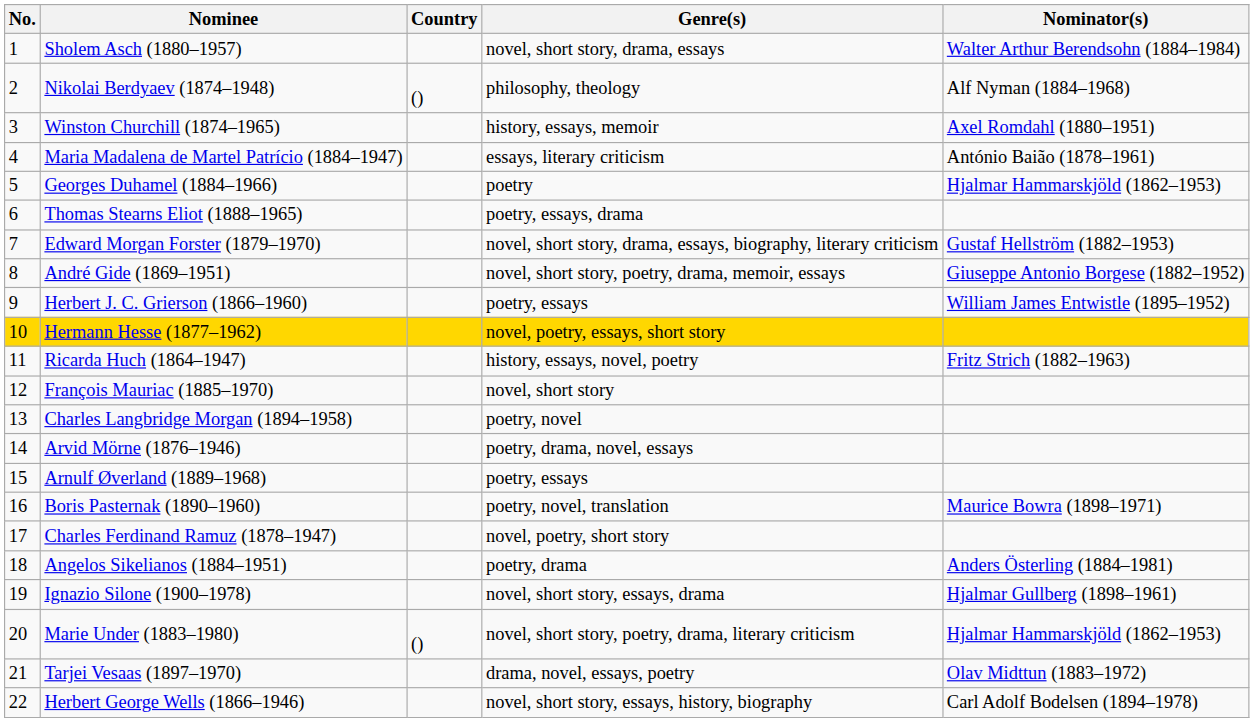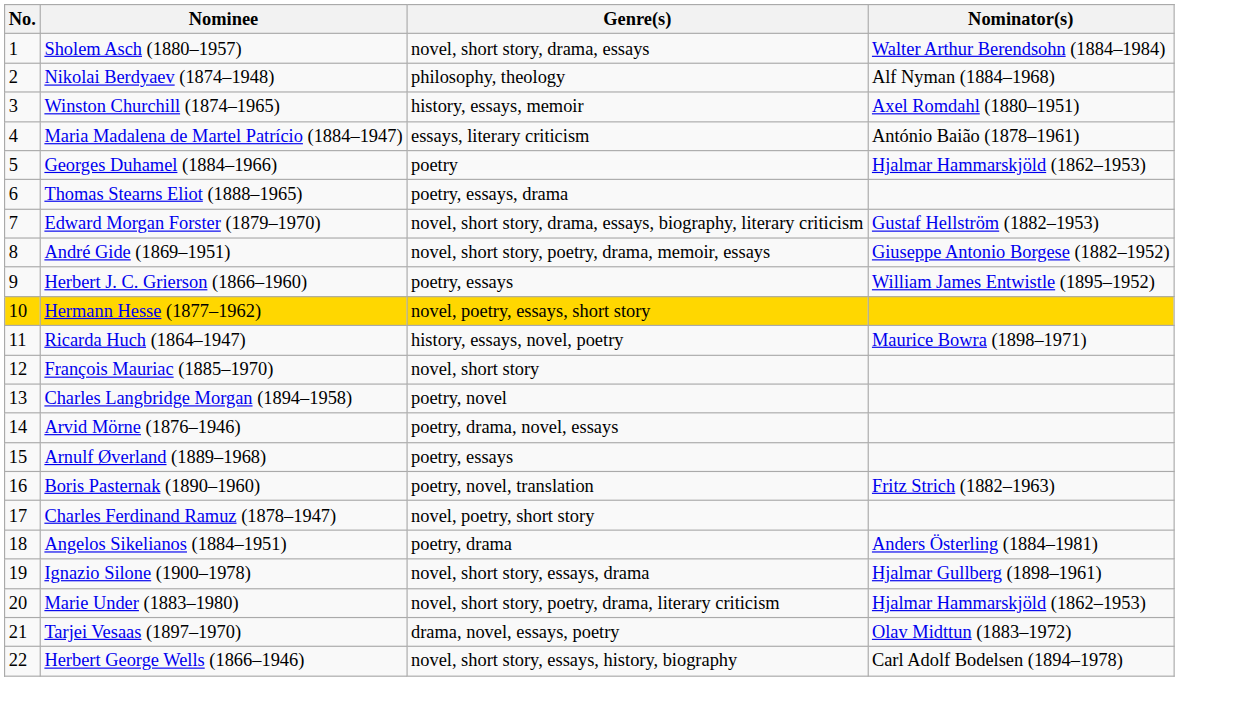 <table class="sortable wikitable mw-collapsible">
 <tr>
 <th scope=col>No.</th>
 <th scope=col>Nominee</th>
-<th scope=col>Country</th>
 <th scope=col>Genre(s)</th>
 <th scope=col>Nominator(s)</th>
 </tr>
 <tr>
 <td>1</td>
 <td><a href='#'>Sholem Asch</a> (1880–1957)</td>
-<td><br></td>
 <td>novel, short story, drama, essays</td>
 <td><a href='#'>Walter Arthur Berendsohn</a> (1884–1984)</td>
 </tr>
 <tr>
 <td>2</td>
 <td><a href='#'>Nikolai Berdyaev</a> (1874–1948)</td>
-<td><br>()</td>
 <td>philosophy, theology</td>
 <td>Alf Nyman (1884–1968)</td>
 </tr>
 <tr>
 <td>3</td>
 <td><a href='#'>Winston Churchill</a> (1874–1965)</td>
-<td></td>
 <td>history, essays, memoir</td>
 <td><a href='#'>Axel Romdahl</a> (1880–1951)</td>
 </tr>
 <tr>
 <td>4</td>
 <td><a href='#'>Maria Madalena de Martel Patrício</a> (1884–1947)</td>
-<td></td>
 <td>essays, literary criticism</td>
 <td>António Baião (1878–1961)</td>
 </tr>
 <tr>
 <td>5</td>
 <td><a href='#'>Georges Duhamel</a> (1884–1966)</td>
-<td></td>
 <td>poetry</td>
 <td><a href='#'>Hjalmar Hammarskjöld</a> (1862–1953)</td>
 </tr>
 <tr>
 <td>6</td>
 <td><a href='#'>Thomas Stearns Eliot</a> (1888–1965)</td>
-<td><br></td>
 <td>poetry, essays, drama</td>
 <td></td>
 </tr>
 <tr>
 <td>7</td>
 <td><a href='#'>Edward Morgan Forster</a> (1879–1970)</td>
-<td></td>
 <td>novel, short story, drama, essays, biography, literary criticism</td>
 <td><a href='#'>Gustaf Hellström</a> (1882–1953)</td>
 </tr>
 <tr>
 <td>8</td>
 <td><a href='#'>André Gide</a> (1869–1951)</td>
-<td></td>
 <td>novel, short story, poetry, drama, memoir, essays</td>
 <td><a href='#'>Giuseppe Antonio Borgese</a> (1882–1952)</td>
 </tr>
 <tr>
 <td>9</td>
 <td><a href='#'>Herbert J. C. Grierson</a> (1866–1960)</td>
-<td></td>
 <td>poetry, essays</td>
 <td><a href='#'>William James Entwistle</a> (1895–1952)</td>
 </tr>
 <tr>
 <td style="background:gold;white-space:nowrap">10</td>
 <td style="background:gold;white-space:nowrap"><a href='#'>Hermann Hesse</a> (1877–1962)</td>
-<td style="background:gold;white-space:nowrap"><br></td>
 <td style="background:gold;white-space:nowrap">novel, poetry, essays, short story</td>
 <td style="background:gold;white-space:nowrap"></td>
 </tr>
 <tr>
 <td>11</td>
 <td><a href='#'>Ricarda Huch</a> (1864–1947)</td>
-<td></td>
 <td>history, essays, novel, poetry</td>
-<td><a href='#'>Fritz Strich</a> (1882–1963)</td>
+<td><a href='#'>Maurice Bowra</a> (1898–1971)</td>
 </tr>
 <tr>
 <td>12</td>
 <td><a href='#'>François Mauriac</a> (1885–1970)</td>
-<td></td>
 <td>novel, short story</td>
 <td></td>
 </tr>
 <tr>
 <td>13</td>
 <td><a href='#'>Charles Langbridge Morgan</a> (1894–1958)</td>
-<td></td>
 <td>poetry, novel</td>
 <td></td>
 </tr>
 <tr>
 <td>14</td>
 <td><a href='#'>Arvid Mörne</a> (1876–1946)</td>
-<td></td>
 <td>poetry, drama, novel, essays</td>
 <td></td>
 </tr>
 <tr>
 <td>15</td>
 <td><a href='#'>Arnulf Øverland</a> (1889–1968)</td>
-<td></td>
 <td>poetry, essays</td>
 <td></td>
 </tr>
 <tr>
 <td>16</td>
 <td><a href='#'>Boris Pasternak</a> (1890–1960)</td>
-<td></td>
 <td>poetry, novel, translation</td>
-<td><a href='#'>Maurice Bowra</a> (1898–1971)</td>
+<td><a href='#'>Fritz Strich</a> (1882–1963)</td>
 </tr>
 <tr>
 <td>17</td>
 <td><a href='#'>Charles Ferdinand Ramuz</a> (1878–1947)</td>
-<td></td>
 <td>novel, poetry, short story</td>
 <td></td>
 </tr>
 <tr>
 <td>18</td>
 <td><a href='#'>Angelos Sikelianos</a> (1884–1951)</td>
-<td></td>
 <td>poetry, drama</td>
 <td><a href='#'>Anders Österling</a> (1884–1981)</td>
 </tr>
 <tr>
 <td>19</td>
 <td><a href='#'>Ignazio Silone</a> (1900–1978)</td>
-<td></td>
 <td>novel, short story, essays, drama</td>
 <td><a href='#'>Hjalmar Gullberg</a> (1898–1961)</td>
 </tr>
 <tr>
 <td>20</td>
 <td><a href='#'>Marie Under</a> (1883–1980)</td>
-<td><br>()</td>
 <td>novel, short story, poetry, drama, literary criticism</td>
 <td><a href='#'>Hjalmar Hammarskjöld</a> (1862–1953)</td>
 </tr>
 <tr>
 <td>21</td>
 <td><a href='#'>Tarjei Vesaas</a> (1897–1970)</td>
-<td></td>
 <td>drama, novel, essays, poetry</td>
 <td><a href='#'>Olav Midttun</a> (1883–1972)</td>
 </tr>
 <tr>
 <td>22</td>
 <td><a href='#'>Herbert George Wells</a> (1866–1946)</td>
-<td></td>
 <td>novel, short story, essays, history, biography</td>
 <td>Carl Adolf Bodelsen (1894–1978)</td>
 </tr>
 </table>
